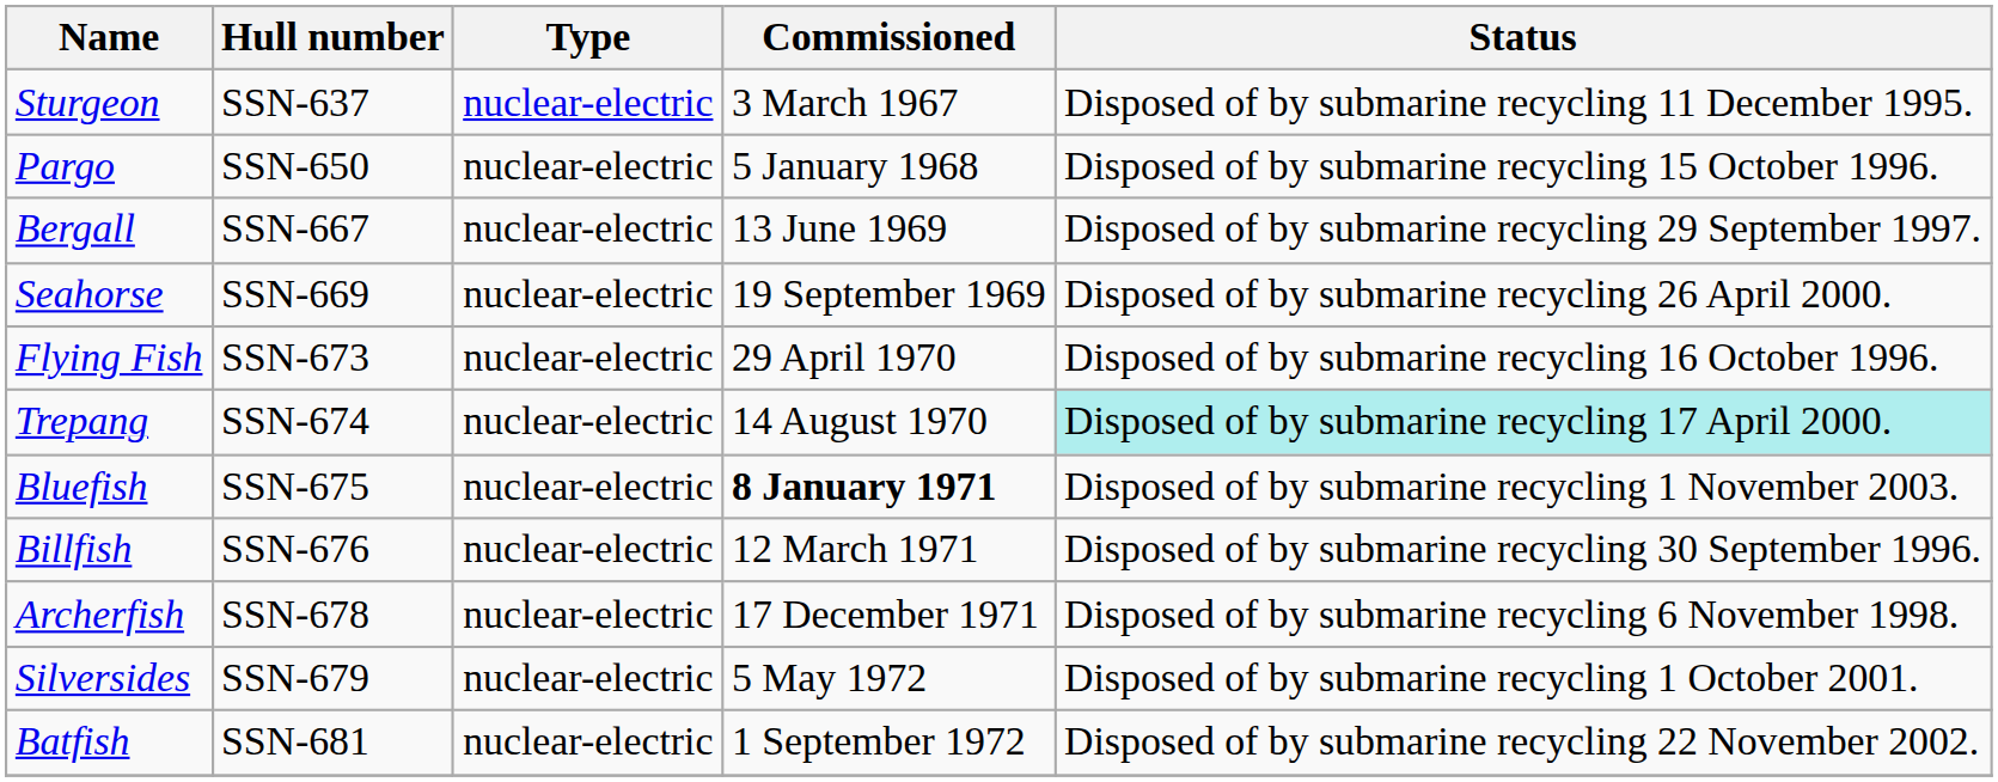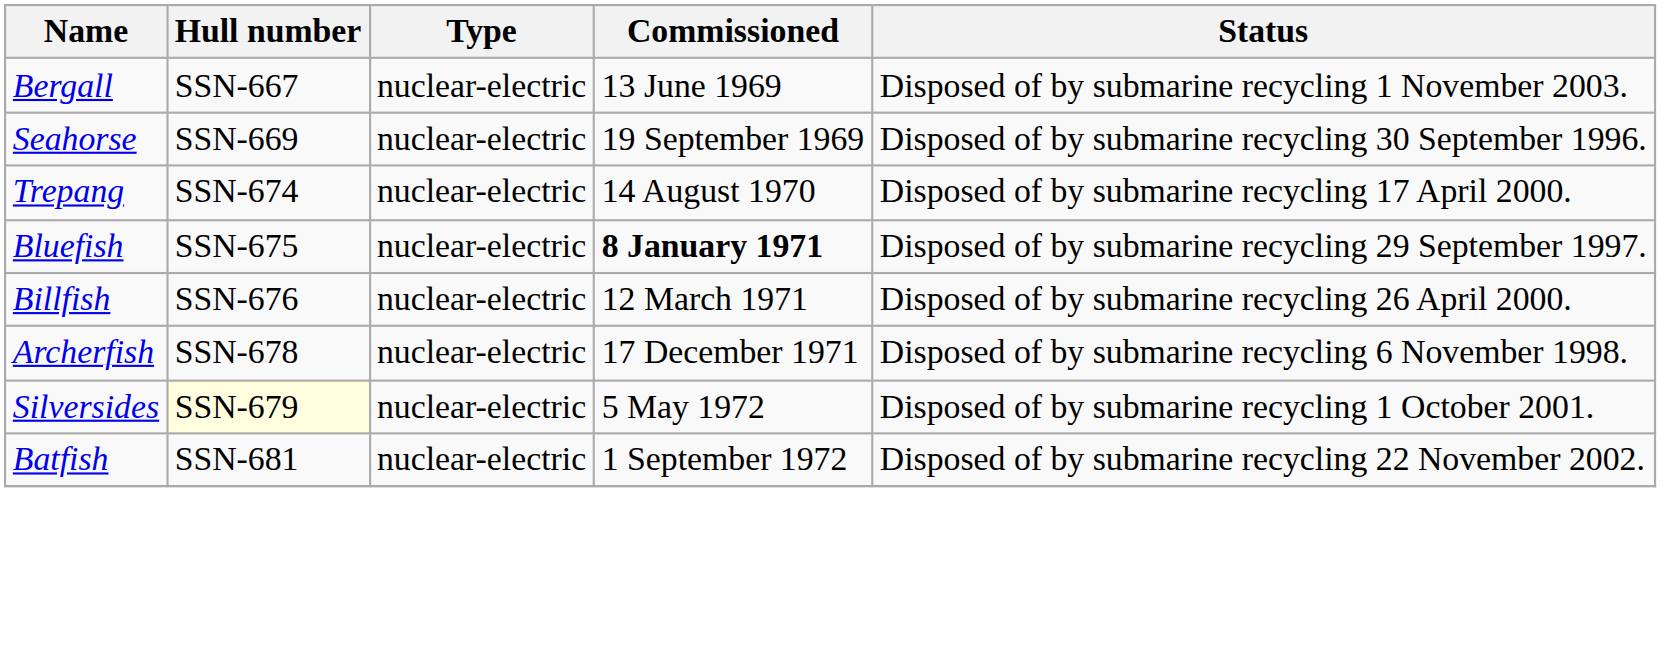 <table class="wikitable">
 <tr>
 <th>Name</th>
 <th>Hull number</th>
 <th>Type</th>
 <th>Commissioned</th>
 <th>Status</th>
 </tr>
 <tr>
-<td><em><a href='#'>Sturgeon</a></em></td>
-<td>SSN-637</td>
-<td><a href='#'>nuclear-electric</a></td>
-<td>3 March 1967</td>
-<td>Disposed of by submarine recycling 11 December 1995.</td>
-</tr>
-<tr>
-<td><em><a href='#'>Pargo</a></em></td>
-<td>SSN-650</td>
-<td>nuclear-electric</td>
-<td>5 January 1968</td>
-<td>Disposed of by submarine recycling 15 October 1996.</td>
-</tr>
-<tr>
 <td><em><a href='#'>Bergall</a></em></td>
 <td>SSN-667</td>
 <td>nuclear-electric</td>
 <td>13 June 1969</td>
-<td>Disposed of by submarine recycling 29 September 1997.</td>
+<td>Disposed of by submarine recycling 1 November 2003.</td>
 </tr>
 <tr>
 <td><em><a href='#'>Seahorse</a></em></td>
 <td>SSN-669</td>
 <td>nuclear-electric</td>
 <td>19 September 1969</td>
-<td>Disposed of by submarine recycling 26 April 2000.</td>
-</tr>
-<tr>
-<td><em><a href='#'>Flying Fish</a></em></td>
-<td>SSN-673</td>
-<td>nuclear-electric</td>
-<td>29 April 1970</td>
-<td>Disposed of by submarine recycling 16 October 1996.</td>
+<td>Disposed of by submarine recycling 30 September 1996.</td>
 </tr>
 <tr>
 <td><em><a href='#'>Trepang</a></em></td>
 <td>SSN-674</td>
 <td>nuclear-electric</td>
 <td>14 August 1970</td>
-<td style="background: paleturquoise;">Disposed of by submarine recycling 17 April 2000.</td>
+<td>Disposed of by submarine recycling 17 April 2000.</td>
 </tr>
 <tr>
 <td><em><a href='#'>Bluefish</a></em></td>
 <td>SSN-675</td>
 <td>nuclear-electric</td>
 <td><strong>8 January 1971</strong></td>
-<td>Disposed of by submarine recycling 1 November 2003.</td>
+<td>Disposed of by submarine recycling 29 September 1997.</td>
 </tr>
 <tr>
 <td><em><a href='#'>Billfish</a></em></td>
 <td>SSN-676</td>
 <td>nuclear-electric</td>
 <td>12 March 1971</td>
-<td>Disposed of by submarine recycling 30 September 1996.</td>
+<td>Disposed of by submarine recycling 26 April 2000.</td>
 </tr>
 <tr>
 <td><em><a href='#'>Archerfish</a></em></td>
 <td>SSN-678</td>
 <td>nuclear-electric</td>
 <td>17 December 1971</td>
 <td>Disposed of by submarine recycling 6 November 1998.</td>
 </tr>
 <tr>
 <td><em><a href='#'>Silversides</a></em></td>
-<td>SSN-679</td>
+<td style="background: lightyellow;">SSN-679</td>
 <td>nuclear-electric</td>
 <td>5 May 1972</td>
 <td>Disposed of by submarine recycling 1 October 2001.</td>
 </tr>
 <tr>
 <td><em><a href='#'>Batfish</a></em></td>
 <td>SSN-681</td>
 <td>nuclear-electric</td>
 <td>1 September 1972</td>
 <td>Disposed of by submarine recycling 22 November 2002.</td>
 </tr>
 <tr>
 </tr>
 </table>
